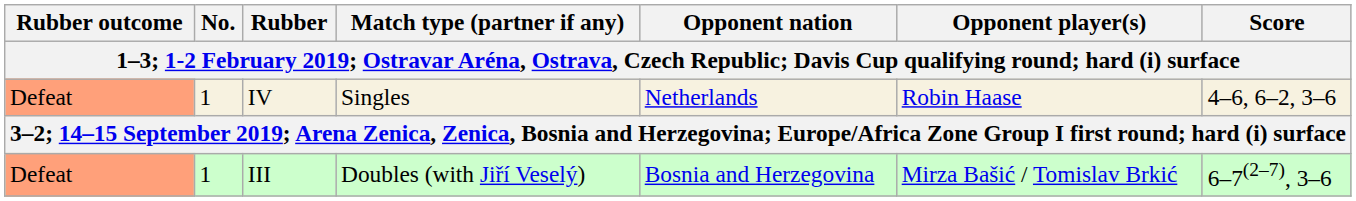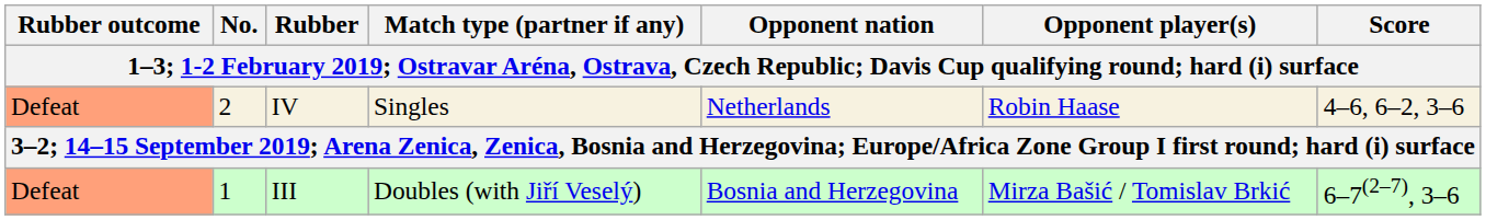 <table class=wikitable>
 <tr>
 <th>Rubber outcome</th>
 <th>No.</th>
 <th>Rubber</th>
 <th>Match type (partner if any)</th>
 <th>Opponent nation</th>
 <th>Opponent player(s)</th>
 <th>Score</th>
 </tr>
 <tr>
 <th colspan=7>1–3; <a href='#'>1-2 February 2019</a>; <a href='#'>Ostravar Aréna</a>, <a href='#'>Ostrava</a>, Czech Republic; Davis Cup qualifying round; hard (i) surface</th>
 </tr>
 <tr bgcolor=#F7F2E0>
 <td bgcolor=FFA07A>Defeat</td>
-<td>1</td>
+<td>2</td>
 <td>IV</td>
 <td>Singles</td>
 <td> <a href='#'>Netherlands</a></td>
 <td><a href='#'>Robin Haase</a></td>
 <td>4–6, 6–2, 3–6</td>
 </tr>
 <tr>
 <th colspan=7>3–2; <a href='#'>14–15 September 2019</a>; <a href='#'>Arena Zenica</a>, <a href='#'>Zenica</a>, Bosnia and Herzegovina; Europe/Africa Zone Group I first round; hard (i) surface</th>
 </tr>
 <tr bgcolor=#CCFFCC>
 <td bgcolor=FFA07A>Defeat</td>
 <td>1</td>
 <td>III</td>
 <td>Doubles (with <a href='#'>Jiří Veselý</a>)</td>
 <td> <a href='#'>Bosnia and Herzegovina</a></td>
 <td><a href='#'>Mirza Bašić</a> / <a href='#'>Tomislav Brkić</a></td>
 <td>6–7<sup>(2–7)</sup>, 3–6</td>
 </tr>
 </table>
